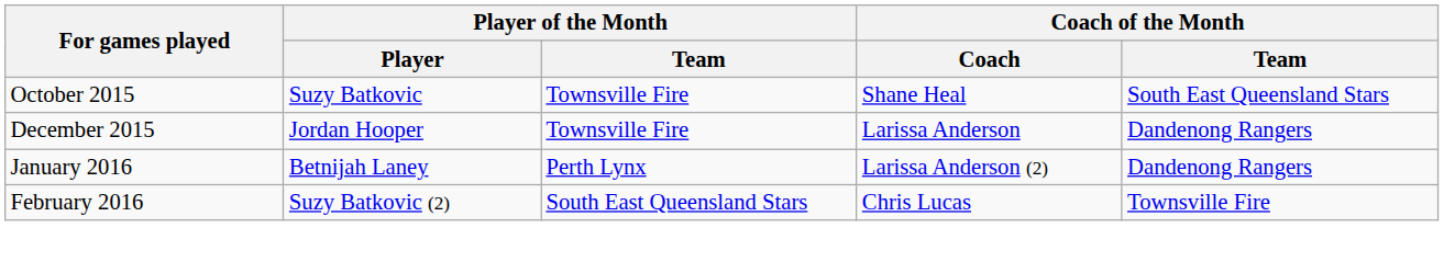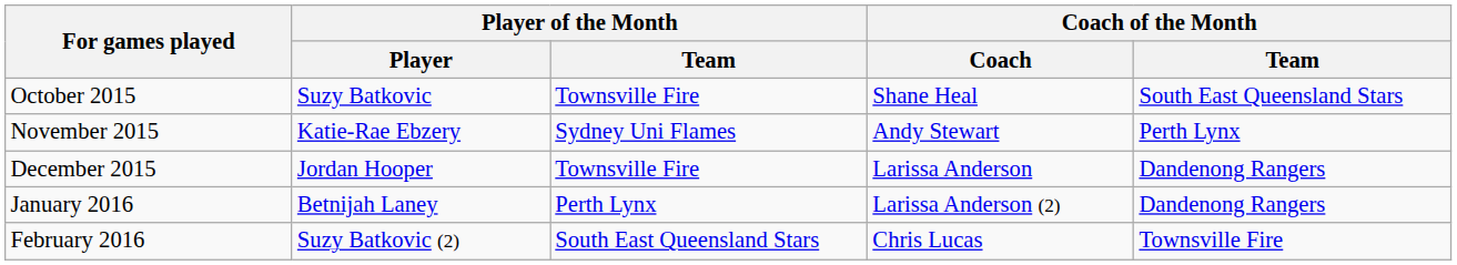 <table class="wikitable" style="width: 80% ">
 <tr>
 <th rowspan=2 width=60>For games played</th>
 <th colspan=2 width=120>Player of the Month</th>
 <th colspan=2 width=120>Coach of the Month</th>
 </tr>
 <tr>
 <th width=60>Player</th>
 <th width=60>Team</th>
 <th width=60>Coach</th>
 <th width=60>Team</th>
 </tr>
 <tr>
 <td>October 2015</td>
 <td><a href='#'>Suzy Batkovic</a></td>
 <td><a href='#'>Townsville Fire</a></td>
 <td><a href='#'>Shane Heal</a></td>
 <td><a href='#'>South East Queensland Stars</a></td>
+</tr>
+<tr>
+<td>November 2015</td>
+<td><a href='#'>Katie-Rae Ebzery</a></td>
+<td><a href='#'>Sydney Uni Flames</a></td>
+<td><a href='#'>Andy Stewart</a></td>
+<td><a href='#'>Perth Lynx</a></td>
 </tr>
 <tr>
 <td>December 2015</td>
 <td><a href='#'>Jordan Hooper</a></td>
 <td><a href='#'>Townsville Fire</a></td>
 <td><a href='#'>Larissa Anderson</a></td>
 <td><a href='#'>Dandenong Rangers</a></td>
 </tr>
 <tr>
 <td>January 2016</td>
 <td><a href='#'>Betnijah Laney</a></td>
 <td><a href='#'>Perth Lynx</a></td>
 <td><a href='#'>Larissa Anderson</a> <small> (2) </small></td>
 <td><a href='#'>Dandenong Rangers</a></td>
 </tr>
 <tr>
 <td>February 2016</td>
 <td><a href='#'>Suzy Batkovic</a> <small> (2) </small></td>
 <td><a href='#'>South East Queensland Stars</a></td>
 <td><a href='#'>Chris Lucas</a></td>
 <td><a href='#'>Townsville Fire</a></td>
 </tr>
 </table>
